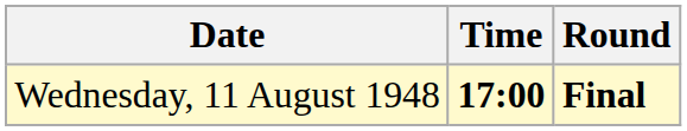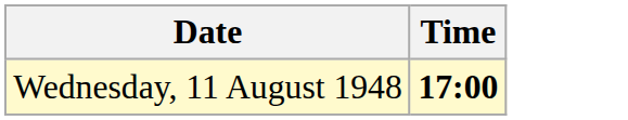 <table class="wikitable">
 <tr>
 <th>Date</th>
 <th>Time</th>
-<th>Round</th>
 </tr>
 <tr style=background:lemonchiffon>
 <td>Wednesday, 11 August 1948</td>
 <td><strong>17:00</strong></td>
-<td><strong>Final</strong></td>
 </tr>
 </table>
